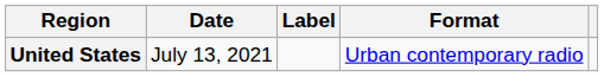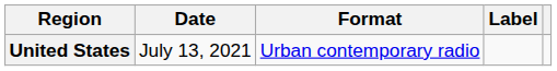 <table class="wikitable plainrowheaders">
 <tr>
 <th scope="col">Region</th>
 <th scope="col">Date</th>
+<th scope="col">Format</th>
 <th scope="col">Label</th>
-<th scope="col">Format</th>
 <th scope="col"></th>
 </tr>
 <tr>
 <th scope="row">United States</th>
 <td>July 13, 2021</td>
+<td><a href='#'>Urban contemporary radio</a></td>
 <td></td>
-<td><a href='#'>Urban contemporary radio</a></td>
 <td align="center"></td>
 </tr>
 </table>
